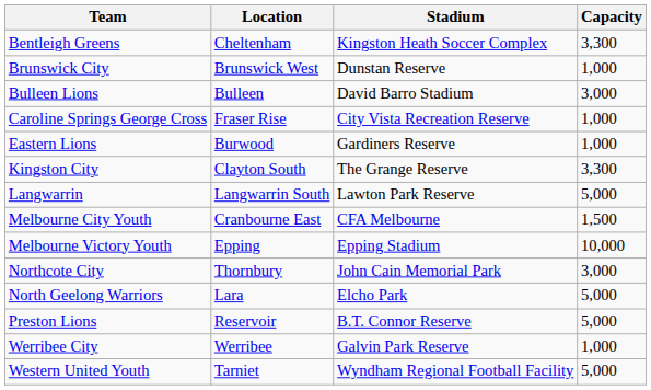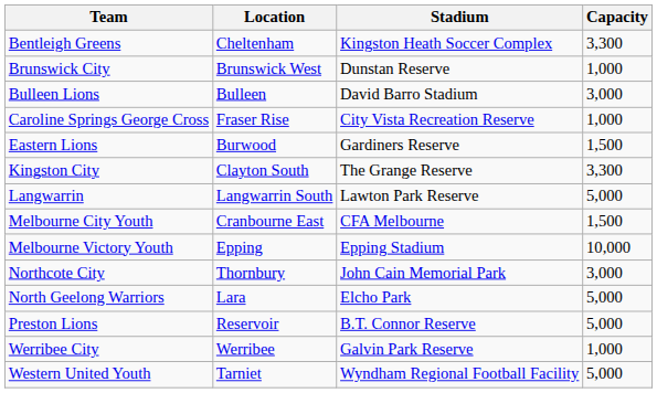 <table class="wikitable sortable">
 <tr>
 <th>Team</th>
 <th>Location</th>
 <th>Stadium</th>
 <th>Capacity</th>
 </tr>
 <tr>
 <td><a href='#'>Bentleigh Greens</a></td>
 <td><a href='#'>Cheltenham</a></td>
 <td><a href='#'>Kingston Heath Soccer Complex</a></td>
 <td>3,300</td>
 </tr>
 <tr>
 <td><a href='#'>Brunswick City</a></td>
 <td><a href='#'>Brunswick West</a></td>
 <td>Dunstan Reserve</td>
 <td>1,000</td>
 </tr>
 <tr>
 <td><a href='#'>Bulleen Lions</a></td>
 <td><a href='#'>Bulleen</a></td>
 <td>David Barro Stadium</td>
 <td>3,000</td>
 </tr>
 <tr>
 <td><a href='#'>Caroline Springs George Cross</a></td>
 <td><a href='#'>Fraser Rise</a></td>
 <td><a href='#'>City Vista Recreation Reserve</a></td>
 <td>1,000</td>
 </tr>
 <tr>
 <td><a href='#'>Eastern Lions</a></td>
 <td><a href='#'>Burwood</a></td>
 <td>Gardiners Reserve</td>
-<td>1,000</td>
+<td>1,500</td>
 </tr>
 <tr>
 <td><a href='#'>Kingston City</a></td>
 <td><a href='#'>Clayton South</a></td>
 <td>The Grange Reserve</td>
 <td>3,300</td>
 </tr>
 <tr>
 <td><a href='#'>Langwarrin</a></td>
 <td><a href='#'>Langwarrin South</a></td>
 <td>Lawton Park Reserve</td>
 <td>5,000</td>
 </tr>
 <tr>
 <td><a href='#'>Melbourne City Youth</a></td>
 <td><a href='#'>Cranbourne East</a></td>
 <td><a href='#'>CFA Melbourne</a></td>
 <td>1,500</td>
 </tr>
 <tr>
 <td><a href='#'>Melbourne Victory Youth</a></td>
 <td><a href='#'>Epping</a></td>
 <td><a href='#'>Epping Stadium</a></td>
 <td>10,000</td>
 </tr>
 <tr>
 <td><a href='#'>Northcote City</a></td>
 <td><a href='#'>Thornbury</a></td>
 <td><a href='#'>John Cain Memorial Park</a></td>
 <td>3,000</td>
 </tr>
 <tr>
 <td><a href='#'>North Geelong Warriors</a></td>
 <td><a href='#'>Lara</a></td>
 <td><a href='#'>Elcho Park</a></td>
 <td>5,000</td>
 </tr>
 <tr>
 <td><a href='#'>Preston Lions</a></td>
 <td><a href='#'>Reservoir</a></td>
 <td><a href='#'>B.T. Connor Reserve</a></td>
 <td>5,000</td>
 </tr>
 <tr>
 <td><a href='#'>Werribee City</a></td>
 <td><a href='#'>Werribee</a></td>
 <td><a href='#'>Galvin Park Reserve</a></td>
 <td>1,000</td>
 </tr>
 <tr>
 <td><a href='#'>Western United Youth</a></td>
 <td><a href='#'>Tarniet</a></td>
 <td><a href='#'>Wyndham Regional Football Facility</a></td>
 <td>5,000</td>
 </tr>
 </table>
